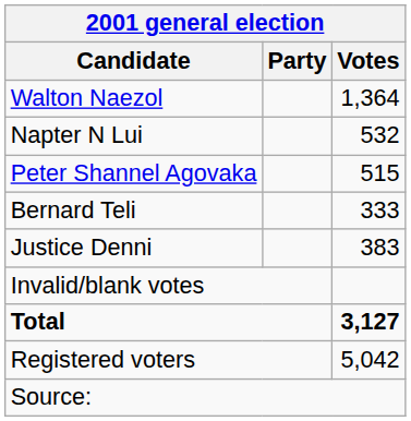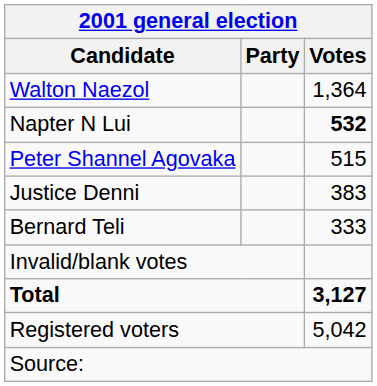 <table class=wikitable style=text-align:left>
 <tr>
 <th colspan=3><a href='#'>2001 general election</a></th>
 </tr>
 <tr>
 <th>Candidate</th>
 <th>Party</th>
 <th>Votes</th>
 </tr>
 <tr>
 <td><a href='#'>Walton Naezol</a></td>
 <td></td>
 <td align=right>1,364</td>
 </tr>
 <tr>
 <td>Napter N Lui</td>
 <td></td>
-<td align=right>532</td>
+<td align=right><strong>532</strong></td>
 </tr>
 <tr>
 <td><a href='#'>Peter Shannel Agovaka</a></td>
 <td></td>
 <td align=right>515</td>
 </tr>
 <tr>
+<td>Justice Denni</td>
+<td></td>
+<td align=right>383</td>
+</tr>
+<tr>
 <td>Bernard Teli</td>
 <td></td>
 <td align=right>333</td>
-</tr>
-<tr>
-<td>Justice Denni</td>
-<td></td>
-<td align=right>383</td>
 </tr>
 <tr>
 <td colspan=2>Invalid/blank votes</td>
 <td></td>
 </tr>
 <tr>
 <td colspan=2><strong>Total</strong></td>
 <td align=right><strong>3,127</strong></td>
 </tr>
 <tr>
 <td colspan=2>Registered voters</td>
 <td align=right>5,042</td>
 </tr>
 <tr>
 <td colspan=3>Source: </td>
 </tr>
 </table>
